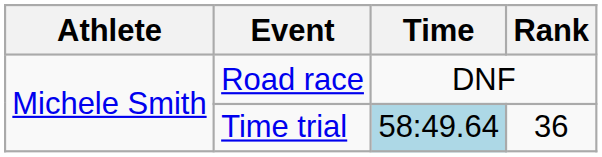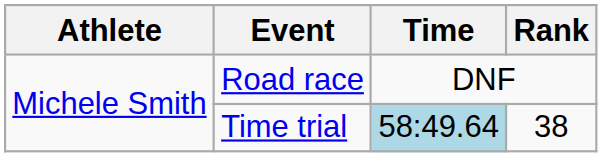 <table class=wikitable style="font-size:90%">
 <tr>
 <th>Athlete</th>
 <th>Event</th>
 <th>Time</th>
 <th>Rank</th>
 </tr>
 <tr align=center>
 <td align=left rowspan=2><a href='#'>Michele Smith</a></td>
 <td align=left><a href='#'>Road race</a></td>
 <td colspan=2>DNF</td>
 </tr>
 <tr align=center>
 <td align=left><a href='#'>Time trial</a></td>
 <td style="background: lightblue;">58:49.64</td>
-<td>36</td>
+<td>38</td>
 </tr>
 </table>
